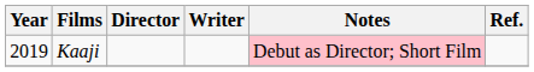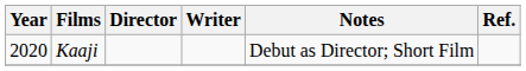 <table class="wikitable">
 <tr>
 <th>Year</th>
 <th>Films</th>
 <th>Director</th>
 <th>Writer</th>
 <th>Notes</th>
 <th>Ref.</th>
 </tr>
 <tr>
-<td>2019</td>
+<td>2020</td>
 <td><em>Kaaji</em></td>
 <td></td>
 <td></td>
-<td style="background: pink;">Debut as Director; Short Film</td>
+<td>Debut as Director; Short Film</td>
 <td></td>
 </tr>
 <tr>
 </tr>
 </table>
